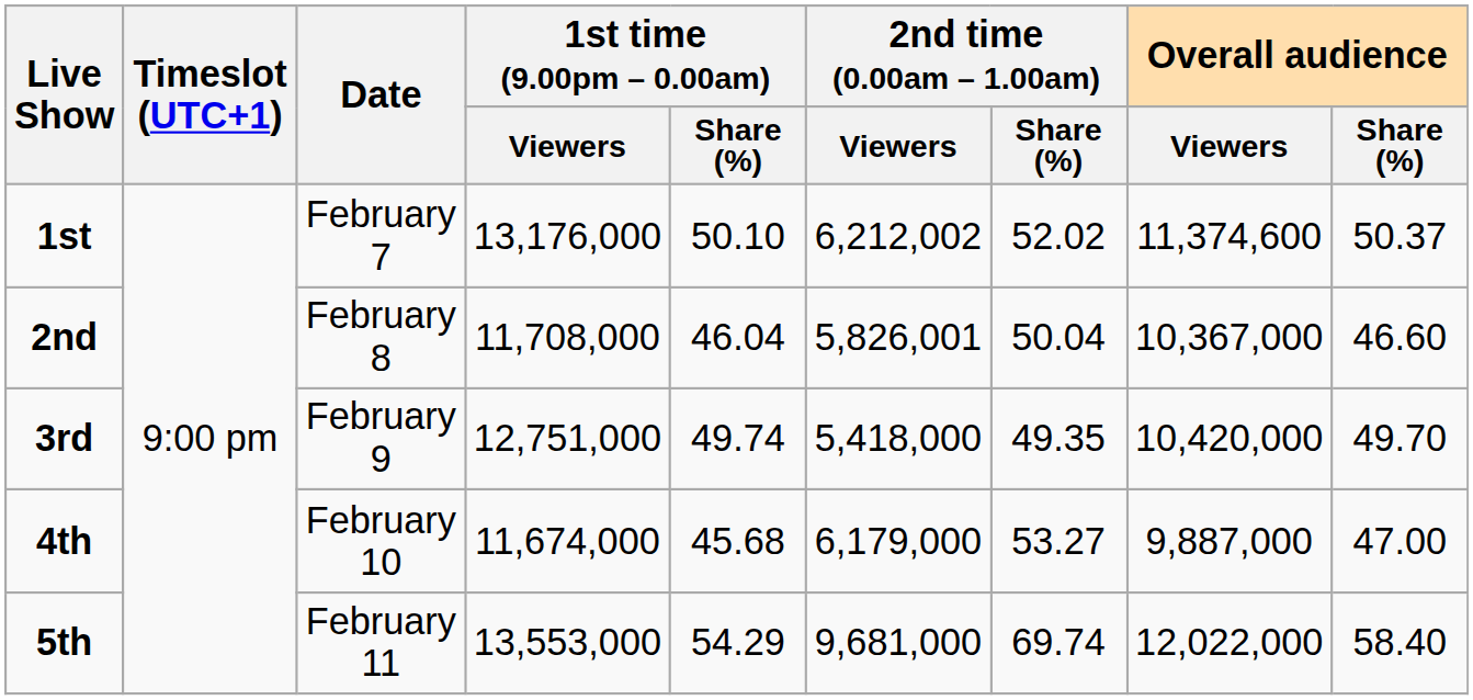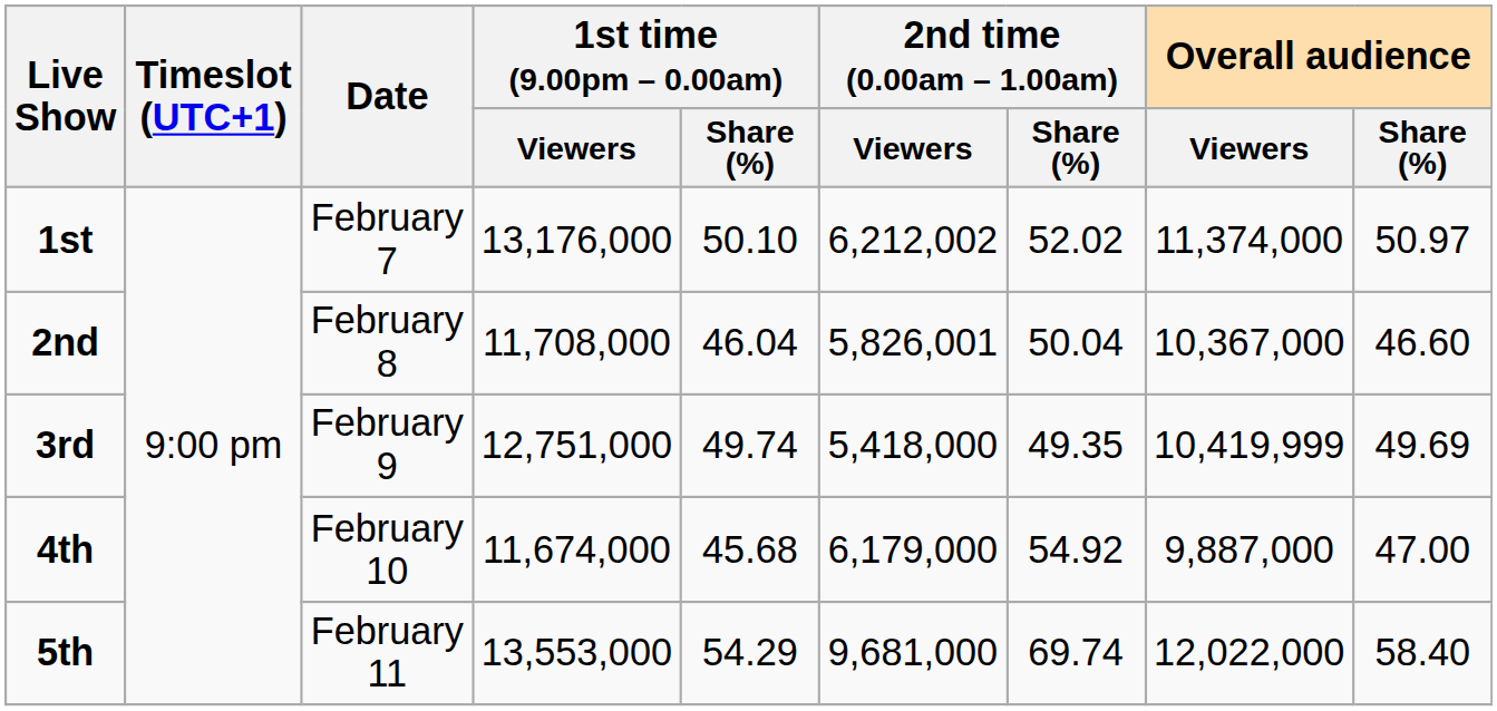 <table class="wikitable plainrowheaders" style="text-align:center; width:100%;">
 <tr>
 <th scope="col" style="width:8%;" rowspan="2">Live Show</th>
 <th scope="col" style="width:12%;" rowspan="2">Timeslot (<strong><a href='#'>UTC+1</a></strong>)</th>
 <th scope="col" style="width:8%;" rowspan="2">Date</th>
 <th scope="col" colspan=2>1st time <br> <small>(9.00pm – 0.00am)</small></th>
 <th scope="col" colspan=2>2nd time <br> <small>(0.00am – 1.00am)</small></th>
 <th scope="col" style="width:8%; background:#ffdead;" colspan=2>Overall audience</th>
 </tr>
 <tr>
 <th scope="col" span style="width:10%; font-size:smaller; line-height:100%;">Viewers</th>
 <th scope="col" span style="width:10%; font-size:smaller; line-height:100%;">Share (%)</th>
 <th scope="col" span style="width:10%; font-size:smaller; line-height:100%;">Viewers</th>
 <th scope="col" span style="width:10%; font-size:smaller; line-height:100%;">Share (%)</th>
 <th scope="col" span style="width:10%; font-size:smaller; line-height:100%;">Viewers</th>
 <th scope="col" span style="width:10%; font-size:smaller; line-height:100%;">Share (%)</th>
 </tr>
 <tr>
 <th style="background:#F9F9F9;text-align:center">1st</th>
 <td rowspan="8" style="text-align:center;">9:00 pm</td>
 <td>February 7</td>
 <td>13,176,000</td>
 <td>50.10</td>
 <td>6,212,002</td>
 <td>52.02</td>
-<td>11,374,600</td>
-<td>50.37</td>
+<td>11,374,000</td>
+<td>50.97</td>
 </tr>
 <tr>
 <th style="background:#F9F9F9;text-align:center">2nd</th>
 <td>February 8</td>
 <td>11,708,000</td>
 <td>46.04</td>
 <td>5,826,001</td>
 <td>50.04</td>
 <td>10,367,000</td>
 <td>46.60</td>
 </tr>
 <tr>
 <th style="background:#F9F9F9;text-align:center">3rd</th>
 <td>February 9</td>
 <td>12,751,000</td>
 <td>49.74</td>
 <td>5,418,000</td>
 <td>49.35</td>
-<td>10,420,000</td>
-<td>49.70</td>
+<td>10,419,999</td>
+<td>49.69</td>
 </tr>
 <tr>
 <th style="background:#F9F9F9;text-align:center">4th</th>
 <td>February 10</td>
 <td>11,674,000</td>
 <td>45.68</td>
 <td>6,179,000</td>
-<td>53.27</td>
+<td>54.92</td>
 <td>9,887,000</td>
 <td>47.00</td>
 </tr>
 <tr>
 <th style="background:#F9F9F9;text-align:center">5th</th>
 <td>February 11</td>
 <td>13,553,000</td>
 <td>54.29</td>
 <td>9,681,000</td>
 <td>69.74</td>
 <td>12,022,000</td>
 <td>58.40</td>
 </tr>
 </table>
